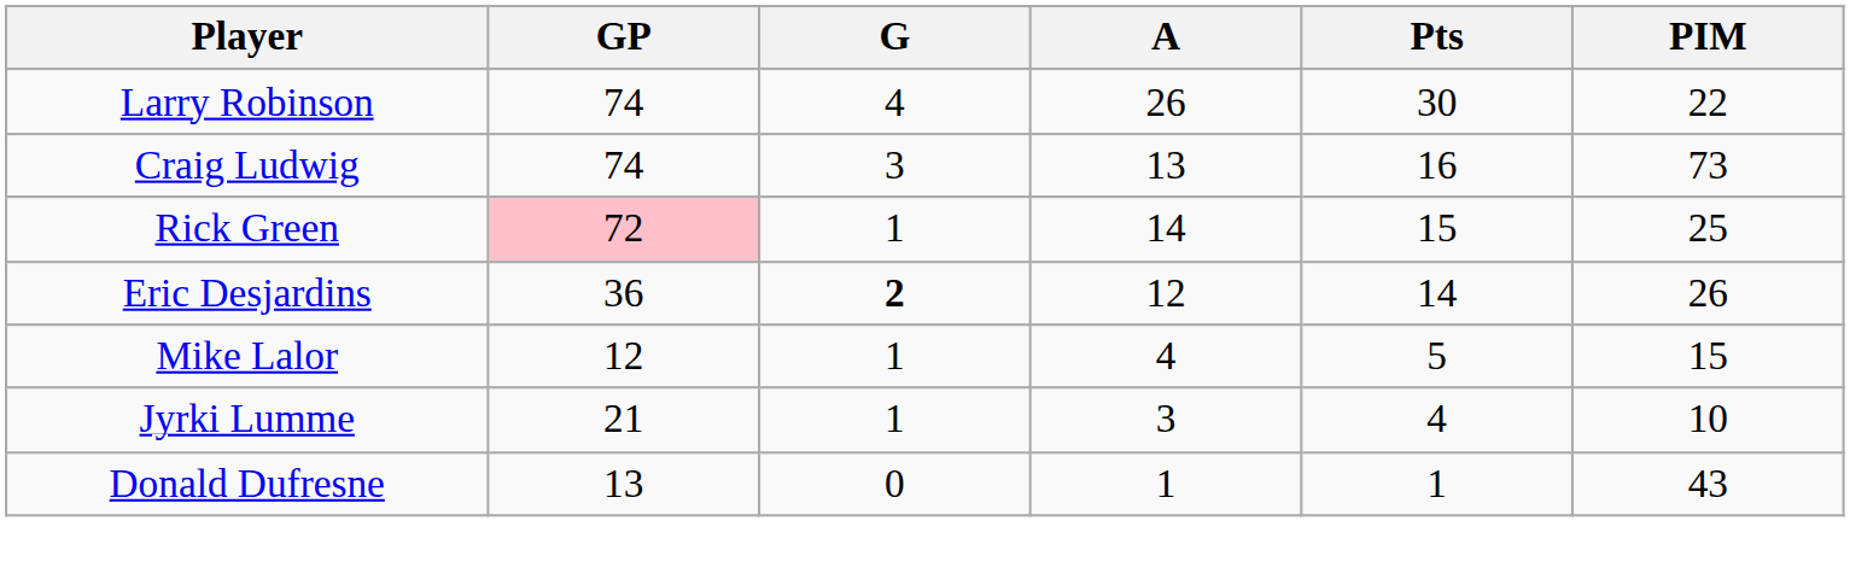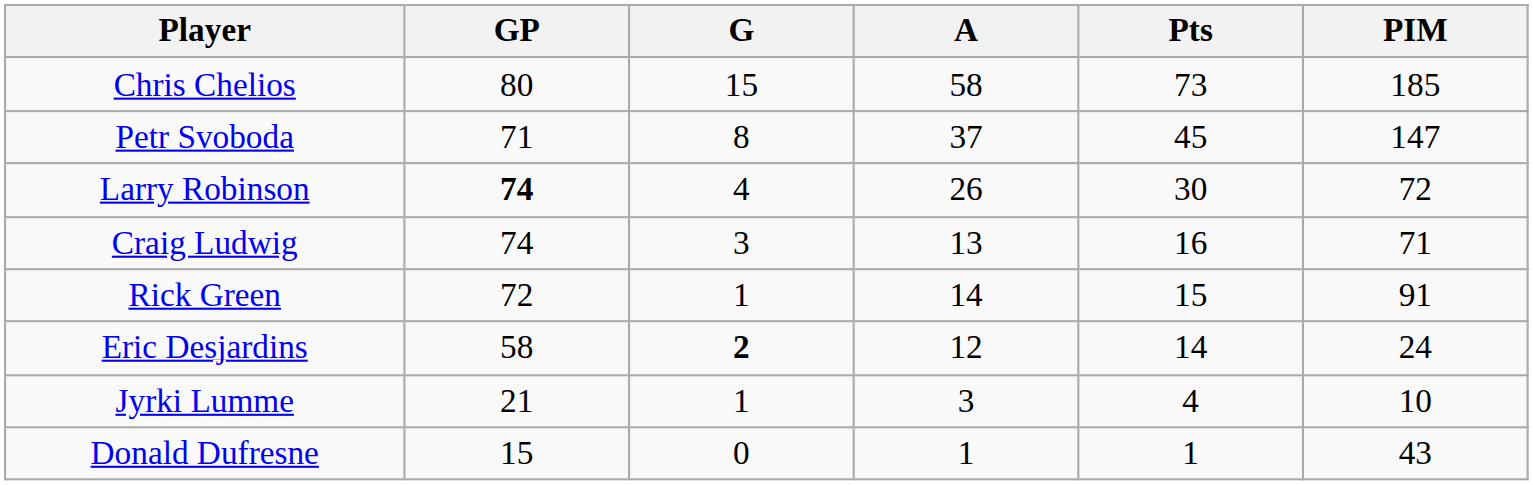 <table class="wikitable sortable">
 <tr>
 <th bgcolor="#DDDDFF" width="16%">Player</th>
 <th bgcolor="#DDDDFF" width="9%">GP</th>
 <th bgcolor="#DDDDFF" width="9%">G</th>
 <th bgcolor="#DDDDFF" width="9%">A</th>
 <th bgcolor="#DDDDFF" width="9%">Pts</th>
 <th bgcolor="#DDDDFF" width="9%">PIM</th>
 </tr>
 <tr align="center">
+<td><a href='#'>Chris Chelios</a></td>
+<td>80</td>
+<td>15</td>
+<td>58</td>
+<td>73</td>
+<td>185</td>
+</tr>
+<tr align="center">
+<td><a href='#'>Petr Svoboda</a></td>
+<td>71</td>
+<td>8</td>
+<td>37</td>
+<td>45</td>
+<td>147</td>
+</tr>
+<tr align="center">
 <td><a href='#'>Larry Robinson</a></td>
-<td>74</td>
+<td><strong>74</strong></td>
 <td>4</td>
 <td>26</td>
 <td>30</td>
-<td>22</td>
+<td>72</td>
 </tr>
 <tr align="center">
 <td><a href='#'>Craig Ludwig</a></td>
 <td>74</td>
 <td>3</td>
 <td>13</td>
 <td>16</td>
-<td>73</td>
+<td>71</td>
 </tr>
 <tr align="center">
 <td><a href='#'>Rick Green</a></td>
-<td style="background: pink;">72</td>
+<td>72</td>
 <td>1</td>
 <td>14</td>
 <td>15</td>
-<td>25</td>
+<td>91</td>
 </tr>
 <tr align="center">
 <td><a href='#'>Eric Desjardins</a></td>
-<td>36</td>
+<td>58</td>
 <td><strong>2</strong></td>
 <td>12</td>
 <td>14</td>
-<td>26</td>
-</tr>
-<tr align="center">
-<td><a href='#'>Mike Lalor</a></td>
-<td>12</td>
-<td>1</td>
-<td>4</td>
-<td>5</td>
-<td>15</td>
+<td>24</td>
 </tr>
 <tr align="center">
 <td><a href='#'>Jyrki Lumme</a></td>
 <td>21</td>
 <td>1</td>
 <td>3</td>
 <td>4</td>
 <td>10</td>
 </tr>
 <tr align="center">
 <td><a href='#'>Donald Dufresne</a></td>
-<td>13</td>
+<td>15</td>
 <td>0</td>
 <td>1</td>
 <td>1</td>
 <td>43</td>
 </tr>
 </table>
